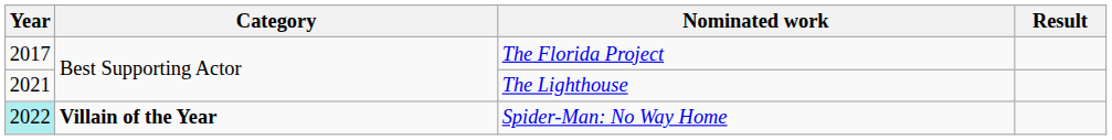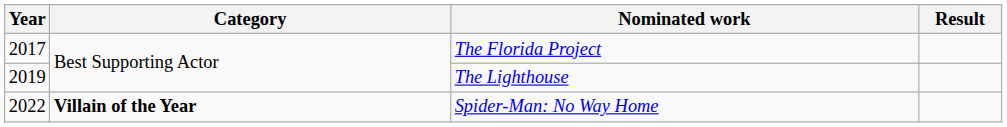 <table class=wikitable>
 <tr>
 <th scope="col" style="width:1em;">Year</th>
 <th scope="col" style="width:33em;">Category</th>
 <th scope="col" style="width:39em;">Nominated work</th>
 <th scope="col" style="width:5em;">Result</th>
 </tr>
 <tr>
 <td>2017</td>
 <td rowspan="2">Best Supporting Actor</td>
 <td><em><a href='#'>The Florida Project</a></em></td>
 <td></td>
 </tr>
 <tr>
-<td>2021</td>
+<td>2019</td>
 <td><em><a href='#'>The Lighthouse</a></em></td>
 <td></td>
 </tr>
 <tr>
-<td style="background: paleturquoise;">2022</td>
+<td>2022</td>
 <td><strong>Villain of the Year</strong></td>
 <td><em><a href='#'>Spider-Man: No Way Home</a></em></td>
 <td></td>
 </tr>
 </table>
